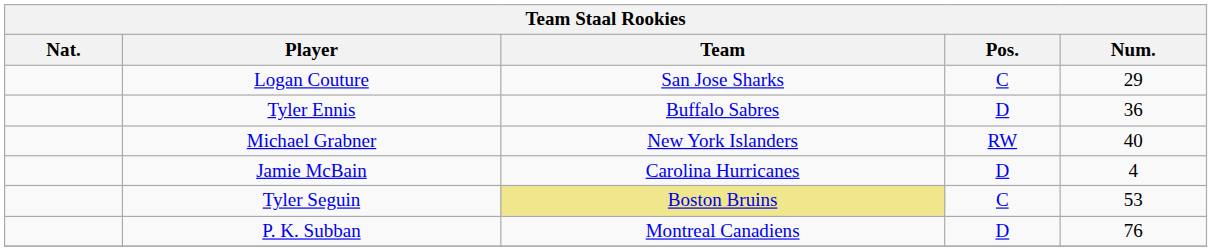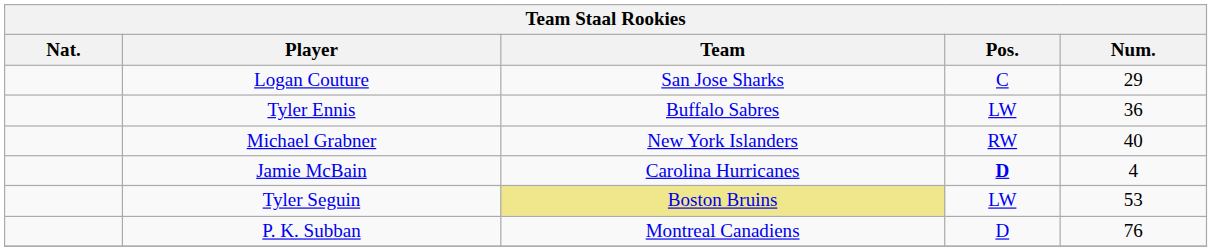 <table width="80%" class="wikitable" style="text-align:center">
 <tr>
 <th colspan=6>Team Staal Rookies</th>
 </tr>
 <tr>
 <th>Nat.</th>
 <th>Player</th>
 <th>Team</th>
 <th>Pos.</th>
 <th>Num.</th>
 </tr>
 <tr>
 <td></td>
 <td><a href='#'>Logan Couture</a></td>
 <td><a href='#'>San Jose Sharks</a></td>
 <td><a href='#'>C</a></td>
 <td>29</td>
 </tr>
 <tr>
 <td></td>
 <td><a href='#'>Tyler Ennis</a></td>
 <td><a href='#'>Buffalo Sabres</a></td>
-<td><a href='#'>D</a></td>
+<td><a href='#'>LW</a></td>
 <td>36</td>
 </tr>
 <tr>
 <td></td>
 <td><a href='#'>Michael Grabner</a></td>
 <td><a href='#'>New York Islanders</a></td>
 <td><a href='#'>RW</a></td>
 <td>40</td>
 </tr>
 <tr>
 <td></td>
 <td><a href='#'>Jamie McBain</a></td>
 <td><a href='#'>Carolina Hurricanes</a></td>
-<td><a href='#'>D</a></td>
+<td><strong><a href='#'>D</a></strong></td>
 <td>4</td>
 </tr>
 <tr>
 <td></td>
 <td><a href='#'>Tyler Seguin</a></td>
 <td style="background: khaki;"><a href='#'>Boston Bruins</a></td>
-<td><a href='#'>C</a></td>
+<td><a href='#'>LW</a></td>
 <td>53</td>
 </tr>
 <tr>
 <td></td>
 <td><a href='#'>P. K. Subban</a></td>
 <td><a href='#'>Montreal Canadiens</a></td>
 <td><a href='#'>D</a></td>
 <td>76</td>
 </tr>
 <tr>
 </tr>
 </table>
